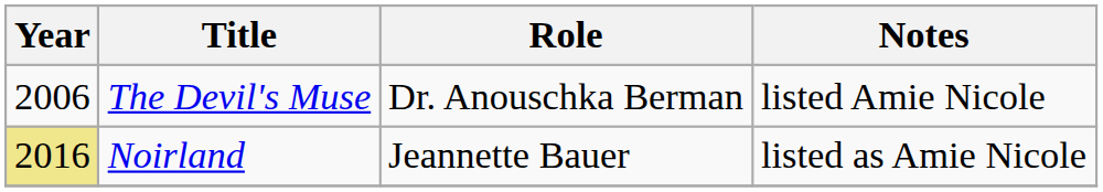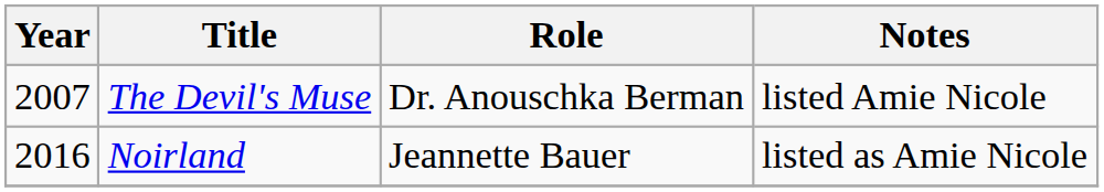 <table class="wikitable sortable">
 <tr>
 <th>Year</th>
 <th>Title</th>
 <th>Role</th>
 <th class="unsortable">Notes</th>
 </tr>
 <tr>
-<td>2006</td>
+<td>2007</td>
 <td><em><a href='#'>The Devil's Muse</a></em></td>
 <td>Dr. Anouschka Berman</td>
 <td>listed Amie Nicole</td>
 </tr>
 <tr>
-<td style="background: khaki;">2016</td>
+<td>2016</td>
 <td><em><a href='#'>Noirland</a></em></td>
 <td>Jeannette Bauer</td>
 <td>listed as Amie Nicole</td>
 </tr>
 <tr>
 </tr>
 </table>
